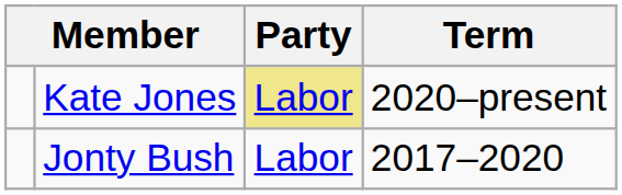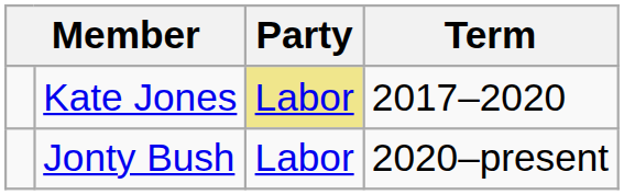 <table class="wikitable">
 <tr>
 <th colspan="2">Member</th>
 <th>Party</th>
 <th>Term</th>
 </tr>
 <tr>
 <td> </td>
 <td><a href='#'>Kate Jones</a></td>
 <td style="background: khaki;"><a href='#'>Labor</a></td>
-<td>2020–present</td>
+<td>2017–2020</td>
 </tr>
 <tr>
 <td> </td>
 <td><a href='#'>Jonty Bush</a></td>
 <td><a href='#'>Labor</a></td>
-<td>2017–2020</td>
+<td>2020–present</td>
 </tr>
 </table>
